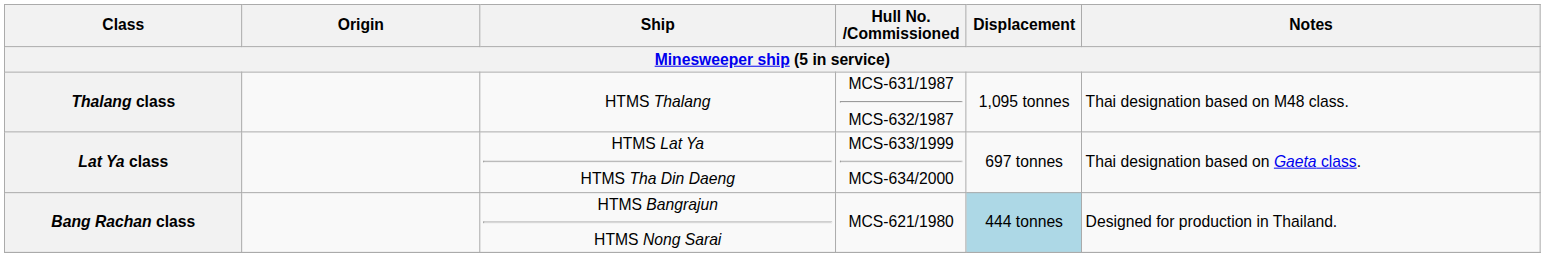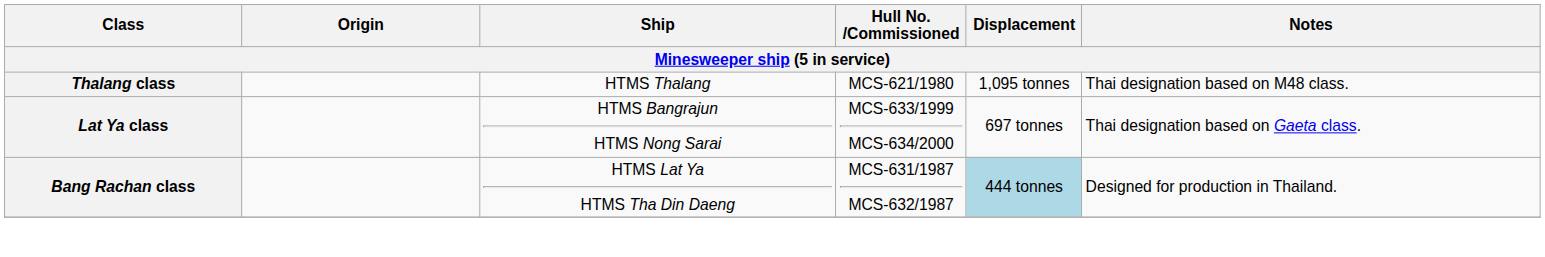 <table class="wikitable">
 <tr>
 <th style="text-align:centre; width:14%;">Class</th>
 <th style="text-align:centre; width:14%;">Origin</th>
 <th style="text-align:centre; width:21%;">Ship</th>
 <th style="text-align:center; width:4%;">Hull No.<br>/Commissioned</th>
 <th style="text-align:centre; width:4%;">Displacement</th>
 <th style="text-align:centre; width:27%;">Notes</th>
 </tr>
 <tr>
 <th colspan="7"><a href='#'>Minesweeper ship</a> (5 in service)</th>
 </tr>
 <tr>
 <th style="text-align:centre;"><em>Thalang</em> class</th>
 <td></td>
 <td ! style="text-align:center;">HTMS <em>Thalang</em></td>
-<td ! style="text-align:center;">MCS-631/1987<hr>MCS-632/1987</td>
+<td ! style="text-align:center;">MCS-621/1980</td>
 <td ! style="text-align:center;">1,095 tonnes</td>
 <td>Thai designation based on M48 class.</td>
 </tr>
 <tr>
 <th style="text-align:centre;"><em>Lat Ya</em> class</th>
 <td></td>
-<td ! style="text-align:center;">HTMS <em>Lat Ya</em><hr>HTMS <em>Tha Din Daeng</em></td>
+<td ! style="text-align:center;">HTMS <em>Bangrajun</em> <hr>HTMS <em>Nong Sarai</em></td>
 <td ! style="text-align:center;">MCS-633/1999<hr>MCS-634/2000</td>
 <td ! style="text-align:center;">697 tonnes</td>
 <td>Thai designation based on <a href='#'><em>Gaeta</em> class</a>.</td>
 </tr>
 <tr>
 <th style="text-align:centre;"><em>Bang Rachan</em> class</th>
 <td></td>
-<td ! style="text-align:center;">HTMS <em>Bangrajun</em> <hr>HTMS <em>Nong Sarai</em></td>
-<td ! style="text-align:center;">MCS-621/1980</td>
+<td ! style="text-align:center;">HTMS <em>Lat Ya</em><hr>HTMS <em>Tha Din Daeng</em></td>
+<td ! style="text-align:center;">MCS-631/1987<hr>MCS-632/1987</td>
 <td ! style="background: lightblue; text-align:center;">444 tonnes</td>
 <td>Designed for production in Thailand.</td>
 </tr>
 <tr>
 </tr>
 </table>
